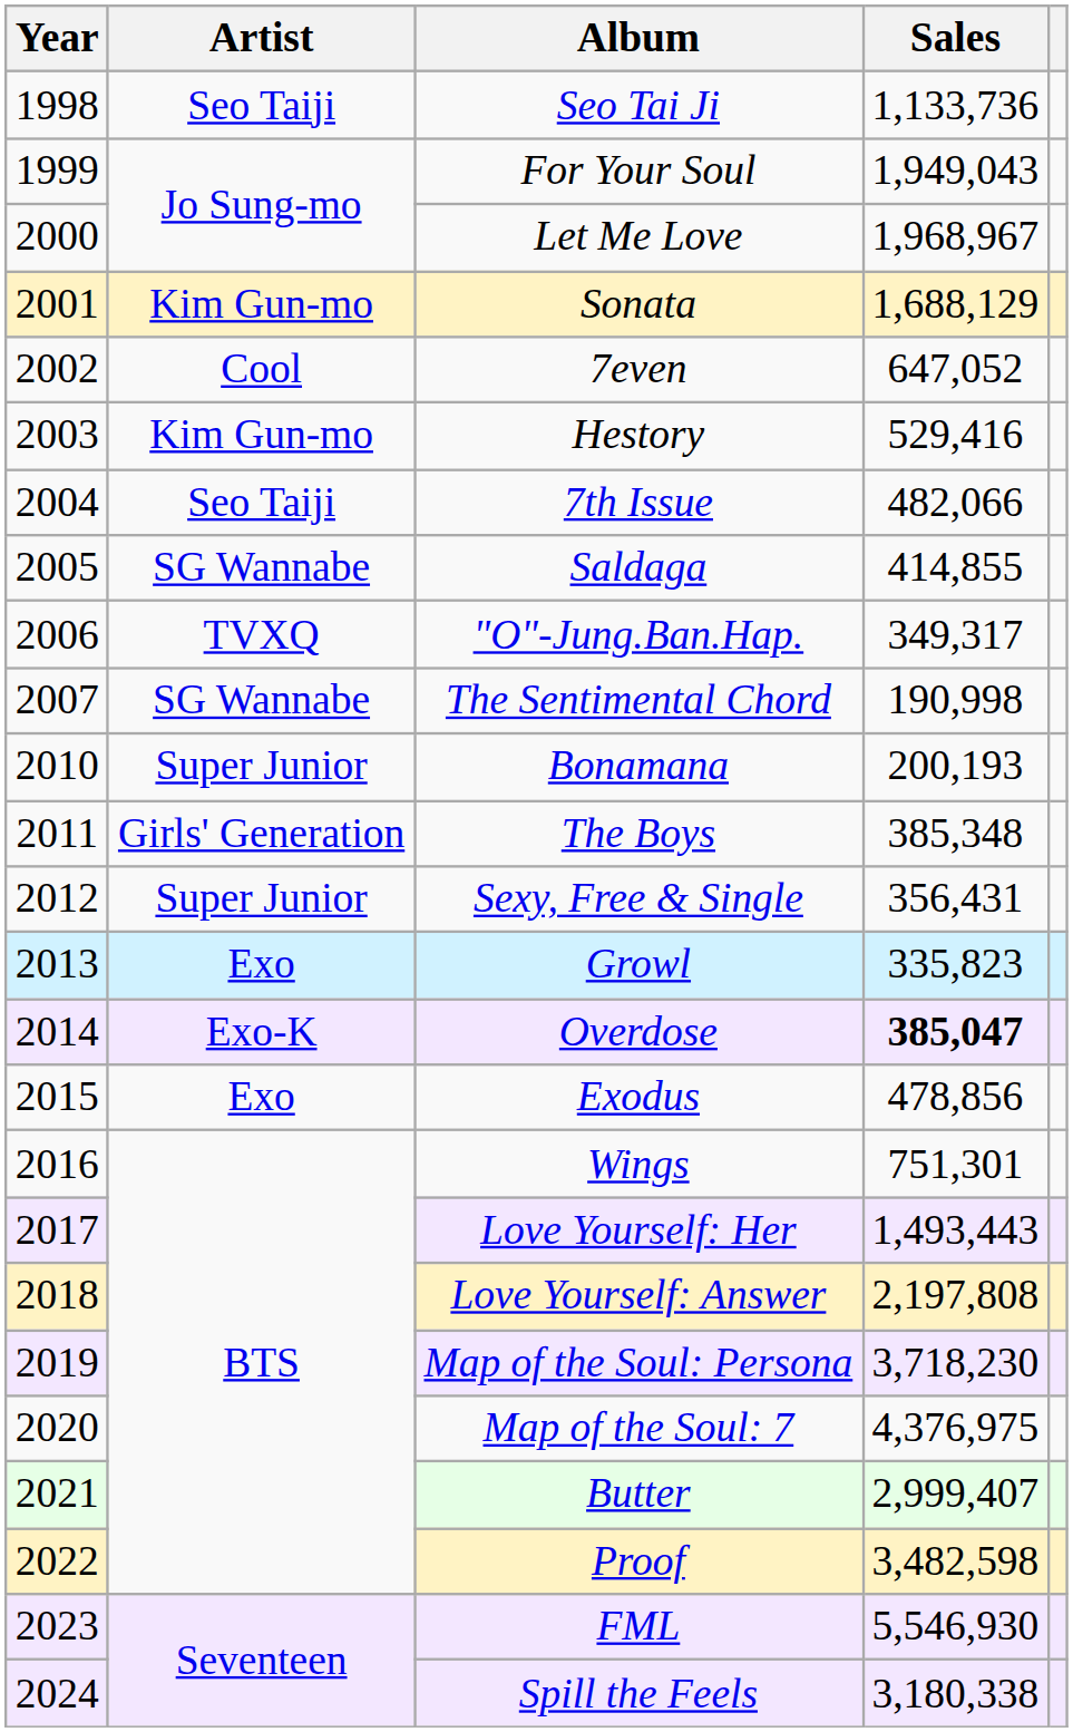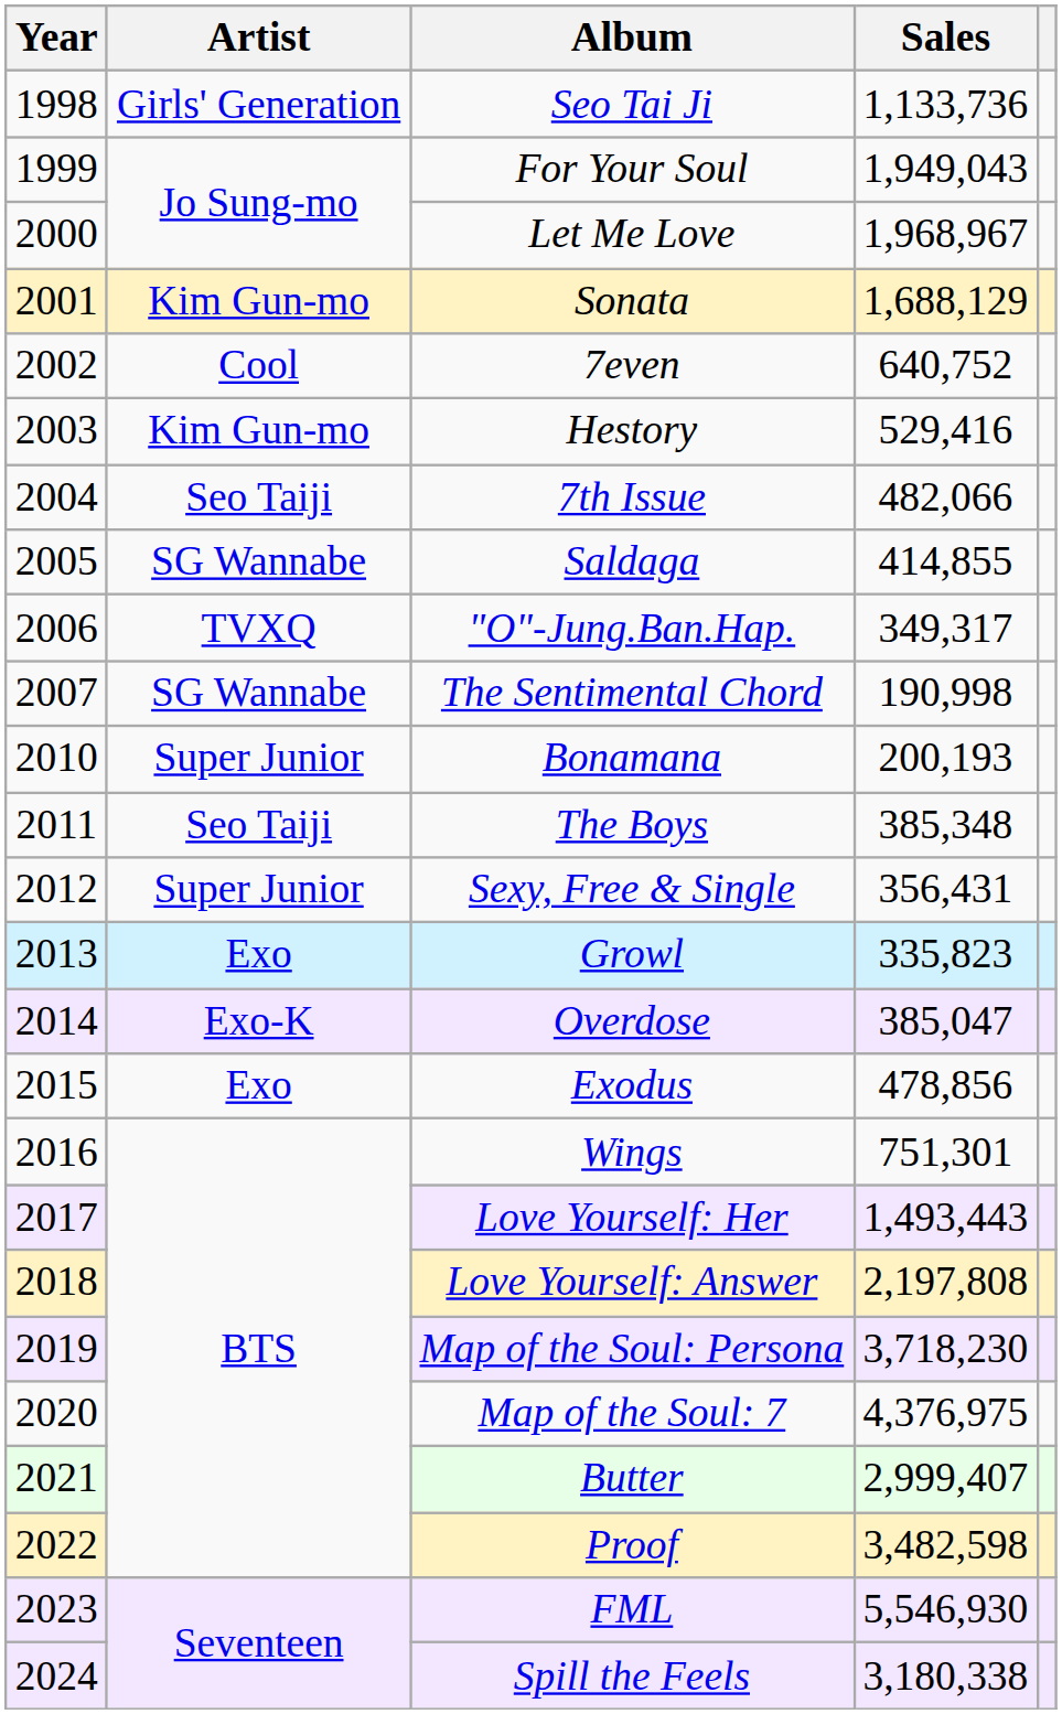 <table class="wikitable sortable" style="text-align:center">
 <tr>
 <th>Year</th>
 <th>Artist</th>
 <th>Album</th>
 <th>Sales</th>
 <th class="unsortable"></th>
 </tr>
 <tr>
 <td>1998</td>
-<td><a href='#'>Seo Taiji</a></td>
+<td><a href='#'>Girls' Generation</a></td>
 <td><em><a href='#'>Seo Tai Ji</a></em></td>
 <td>1,133,736</td>
 <td></td>
 </tr>
 <tr>
 <td>1999</td>
 <td rowspan="2"><a href='#'>Jo Sung-mo</a></td>
 <td><em>For Your Soul</em></td>
 <td>1,949,043</td>
 <td></td>
 </tr>
 <tr>
 <td>2000</td>
 <td><em>Let Me Love</em></td>
 <td>1,968,967</td>
 <td></td>
 </tr>
 <tr bgcolor="#FFF3C4">
 <td>2001</td>
 <td><a href='#'>Kim Gun-mo</a></td>
 <td><em>Sonata</em> </td>
 <td>1,688,129</td>
 <td></td>
 </tr>
 <tr>
 <td>2002</td>
 <td><a href='#'>Cool</a></td>
 <td><em>7even</em></td>
-<td>647,052</td>
+<td>640,752</td>
 <td></td>
 </tr>
 <tr>
 <td>2003</td>
 <td><a href='#'>Kim Gun-mo</a></td>
 <td><em>Hestory</em></td>
 <td>529,416</td>
 <td></td>
 </tr>
 <tr>
 <td>2004</td>
 <td><a href='#'>Seo Taiji</a></td>
 <td><em><a href='#'>7th Issue</a></em></td>
 <td>482,066</td>
 <td></td>
 </tr>
 <tr>
 <td>2005</td>
 <td><a href='#'>SG Wannabe</a></td>
 <td><em><a href='#'>Saldaga</a></em></td>
 <td>414,855</td>
 <td></td>
 </tr>
 <tr>
 <td>2006</td>
 <td><a href='#'>TVXQ</a></td>
 <td><em><a href='#'>"O"-Jung.Ban.Hap.</a></em></td>
 <td>349,317</td>
 <td></td>
 </tr>
 <tr>
 <td>2007</td>
 <td><a href='#'>SG Wannabe</a></td>
 <td><em><a href='#'>The Sentimental Chord</a></em></td>
 <td>190,998</td>
 <td></td>
 </tr>
 <tr>
 <td>2010</td>
 <td><a href='#'>Super Junior</a></td>
 <td><em><a href='#'>Bonamana</a></em></td>
 <td>200,193</td>
 <td></td>
 </tr>
 <tr>
 <td>2011</td>
-<td><a href='#'>Girls' Generation</a></td>
+<td><a href='#'>Seo Taiji</a></td>
 <td><em><a href='#'>The Boys</a></em></td>
 <td>385,348</td>
 <td></td>
 </tr>
 <tr>
 <td>2012</td>
 <td><a href='#'>Super Junior</a></td>
 <td><em><a href='#'>Sexy, Free & Single</a></em></td>
 <td>356,431</td>
 <td></td>
 </tr>
 <tr bgcolor="#D0F2FF">
 <td>2013</td>
 <td><a href='#'>Exo</a></td>
 <td><em><a href='#'>Growl</a></em>  </td>
 <td>335,823</td>
 <td></td>
 </tr>
 <tr bgcolor="#F3E7FF">
 <td>2014</td>
 <td><a href='#'>Exo-K</a></td>
 <td><em><a href='#'>Overdose</a></em>  </td>
-<td><strong>385,047</strong></td>
+<td>385,047</td>
 <td></td>
 </tr>
 <tr>
 <td>2015</td>
 <td><a href='#'>Exo</a></td>
 <td><em><a href='#'>Exodus</a></em> </td>
 <td>478,856</td>
 <td></td>
 </tr>
 <tr>
 <td>2016</td>
 <td rowspan="7"><a href='#'>BTS</a></td>
 <td><em><a href='#'>Wings</a></em></td>
 <td>751,301</td>
 <td></td>
 </tr>
 <tr bgcolor="#F3E7FF">
 <td>2017</td>
 <td><em><a href='#'>Love Yourself: Her</a></em> </td>
 <td>1,493,443</td>
 <td></td>
 </tr>
 <tr bgcolor="#FFF3C4">
 <td>2018</td>
 <td><em><a href='#'>Love Yourself: Answer</a></em> </td>
 <td>2,197,808</td>
 <td></td>
 </tr>
 <tr bgcolor="#F3E7FF">
 <td>2019</td>
 <td><em><a href='#'>Map of the Soul: Persona</a></em> </td>
 <td>3,718,230</td>
 <td></td>
 </tr>
 <tr>
 <td>2020</td>
 <td><em><a href='#'>Map of the Soul: 7</a></em></td>
 <td>4,376,975</td>
 <td></td>
 </tr>
 <tr bgcolor="#E6FFE6">
 <td>2021</td>
 <td><em><a href='#'>Butter</a></em> </td>
 <td>2,999,407</td>
 <td></td>
 </tr>
 <tr bgcolor="#FFF3C4">
 <td>2022</td>
 <td><em><a href='#'>Proof</a></em> </td>
 <td>3,482,598</td>
 <td></td>
 </tr>
 <tr bgcolor="#F3E7FF">
 <td>2023</td>
 <td rowspan="2"><a href='#'>Seventeen</a></td>
 <td><em><a href='#'>FML</a></em> </td>
 <td>5,546,930</td>
 <td></td>
 </tr>
 <tr bgcolor="#F3E7FF">
 <td>2024</td>
 <td><em><a href='#'>Spill the Feels</a></em> </td>
 <td>3,180,338</td>
 <td></td>
 </tr>
 </table>
